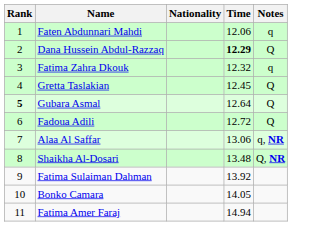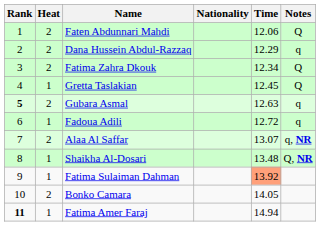 <table class="wikitable sortable" style="text-align:center;font-size:95%">
 <tr>
 <th>Rank</th>
+<th>Heat</th>
 <th>Name</th>
 <th>Nationality</th>
 <th>Time</th>
 <th>Notes</th>
 </tr>
 <tr bgcolor=ccffcc>
 <td>1</td>
+<td>2</td>
 <td align=left><a href='#'>Faten Abdunnari Mahdi</a></td>
 <td align=left></td>
 <td>12.06</td>
+<td>Q</td>
+</tr>
+<tr bgcolor=ccffcc>
+<td>2</td>
+<td>2</td>
+<td align=left><a href='#'>Dana Hussein Abdul-Razzaq</a></td>
+<td align=left></td>
+<td>12.29</td>
 <td>q</td>
 </tr>
 <tr bgcolor=ccffcc>
+<td>3</td>
 <td>2</td>
-<td align=left><a href='#'>Dana Hussein Abdul-Razzaq</a></td>
+<td align=left><a href='#'>Fatima Zahra Dkouk</a></td>
 <td align=left></td>
-<td><strong>12.29</strong></td>
+<td>12.34</td>
 <td>Q</td>
 </tr>
 <tr bgcolor=ccffcc>
-<td>3</td>
-<td align=left><a href='#'>Fatima Zahra Dkouk</a></td>
-<td align=left></td>
-<td>12.32</td>
-<td>q</td>
-</tr>
-<tr bgcolor=ccffcc>
 <td>4</td>
+<td>1</td>
 <td align=left><a href='#'>Gretta Taslakian</a></td>
 <td align=left></td>
 <td>12.45</td>
 <td>Q</td>
 </tr>
 <tr bgcolor=ddffdd>
 <td><strong>5</strong></td>
+<td>2</td>
 <td align=left><a href='#'>Gubara Asmal</a></td>
 <td align=left></td>
-<td>12.64</td>
-<td>Q</td>
+<td>12.63</td>
+<td>q</td>
 </tr>
 <tr bgcolor=ccffcc>
 <td>6</td>
+<td>1</td>
 <td align=left><a href='#'>Fadoua Adili</a></td>
 <td align=left></td>
 <td>12.72</td>
-<td>Q</td>
+<td>q</td>
 </tr>
 <tr bgcolor=ddffdd>
 <td>7</td>
+<td>2</td>
 <td align=left><a href='#'>Alaa Al Saffar</a></td>
 <td align=left></td>
-<td>13.06</td>
+<td>13.07</td>
 <td>q, <strong><a href='#'>NR</a></strong></td>
 </tr>
 <tr bgcolor=ccffcc>
 <td>8</td>
+<td>1</td>
 <td align=left><a href='#'>Shaikha Al-Dosari</a></td>
 <td align=left></td>
 <td>13.48</td>
 <td>Q, <strong><a href='#'>NR</a></strong></td>
 </tr>
 <tr>
 <td>9</td>
+<td>1</td>
 <td align=left><a href='#'>Fatima Sulaiman Dahman</a></td>
 <td align=left></td>
-<td>13.92</td>
+<td style="background: lightsalmon;">13.92</td>
 <td></td>
 </tr>
 <tr>
 <td>10</td>
+<td>2</td>
 <td align=left><a href='#'>Bonko Camara</a></td>
 <td align=left></td>
 <td>14.05</td>
 <td></td>
 </tr>
 <tr>
-<td>11</td>
+<td><strong>11</strong></td>
+<td>1</td>
 <td align=left><a href='#'>Fatima Amer Faraj</a></td>
 <td align=left></td>
 <td>14.94</td>
 <td></td>
 </tr>
 </table>
